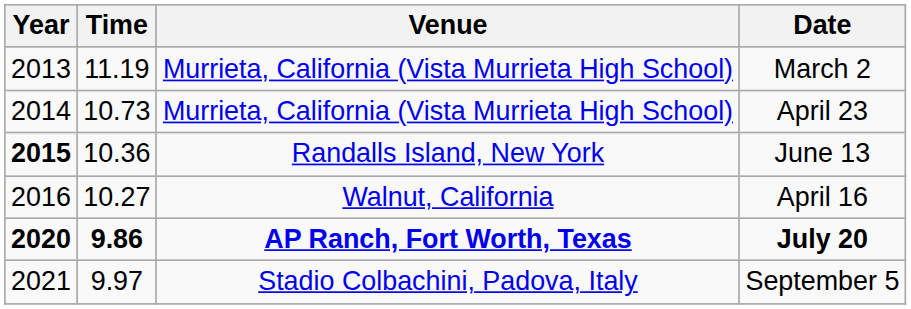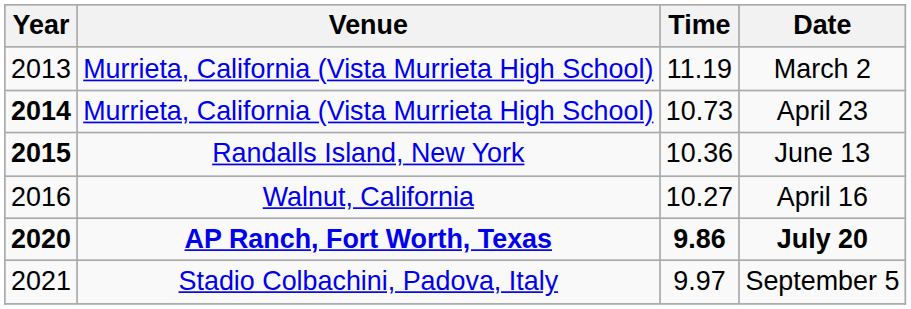 <table class=wikitable style=text-align:center>
 <tr>
 <th>Year</th>
+<th>Venue</th>
 <th>Time</th>
-<th>Venue</th>
 <th>Date</th>
 </tr>
 <tr>
 <td>2013</td>
+<td><a href='#'>Murrieta, California (Vista Murrieta High School)</a></td>
 <td>11.19</td>
-<td><a href='#'>Murrieta, California (Vista Murrieta High School)</a></td>
 <td>March 2</td>
 </tr>
 <tr>
-<td>2014</td>
+<td><strong>2014</strong></td>
+<td><a href='#'>Murrieta, California (Vista Murrieta High School)</a></td>
 <td>10.73</td>
-<td><a href='#'>Murrieta, California (Vista Murrieta High School)</a></td>
 <td>April 23</td>
 </tr>
 <tr>
 <td><strong>2015</strong></td>
+<td><a href='#'>Randalls Island, New York</a></td>
 <td>10.36</td>
-<td><a href='#'>Randalls Island, New York</a></td>
 <td>June 13</td>
 </tr>
 <tr>
 <td>2016</td>
+<td><a href='#'>Walnut, California</a></td>
 <td>10.27</td>
-<td><a href='#'>Walnut, California</a></td>
 <td>April 16</td>
 </tr>
 <tr>
 <td><strong>2020</strong></td>
+<td><strong><a href='#'>AP Ranch, Fort Worth, Texas</a></strong></td>
 <td><strong>9.86</strong></td>
-<td><strong><a href='#'>AP Ranch, Fort Worth, Texas</a></strong></td>
 <td><strong>July 20</strong></td>
 </tr>
 <tr>
 <td>2021</td>
+<td><a href='#'>Stadio Colbachini, Padova, Italy</a></td>
 <td>9.97</td>
-<td><a href='#'>Stadio Colbachini, Padova, Italy</a></td>
 <td>September 5</td>
 </tr>
 </table>
